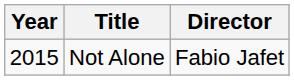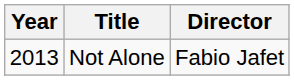 <table class="wikitable">
 <tr>
 <th>Year</th>
 <th>Title</th>
 <th>Director</th>
 </tr>
 <tr>
-<td style="text-align:center;">2015</td>
+<td style="text-align:center;">2013</td>
 <td>Not Alone</td>
 <td rowspan=2>Fabio Jafet</td>
 </tr>
 </table>
